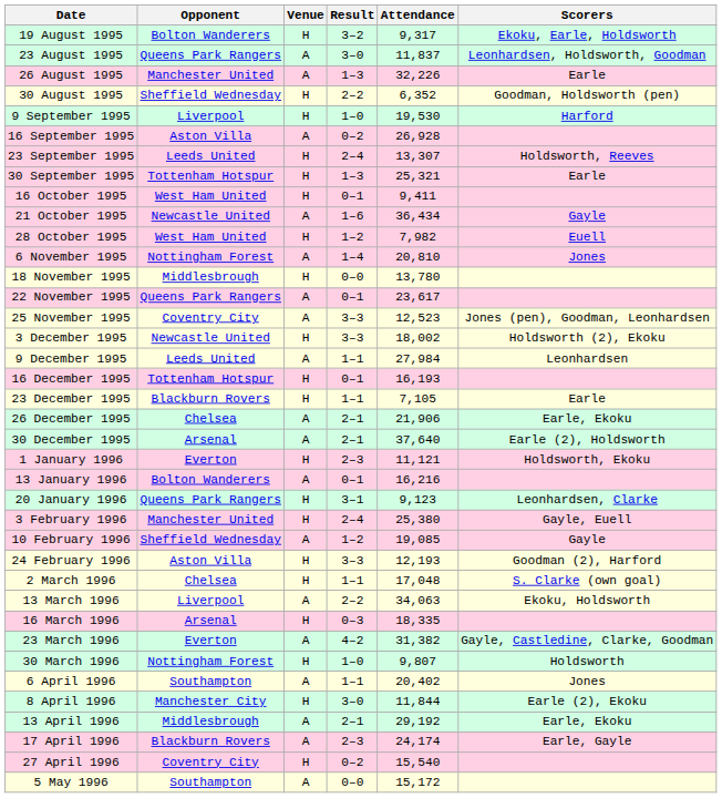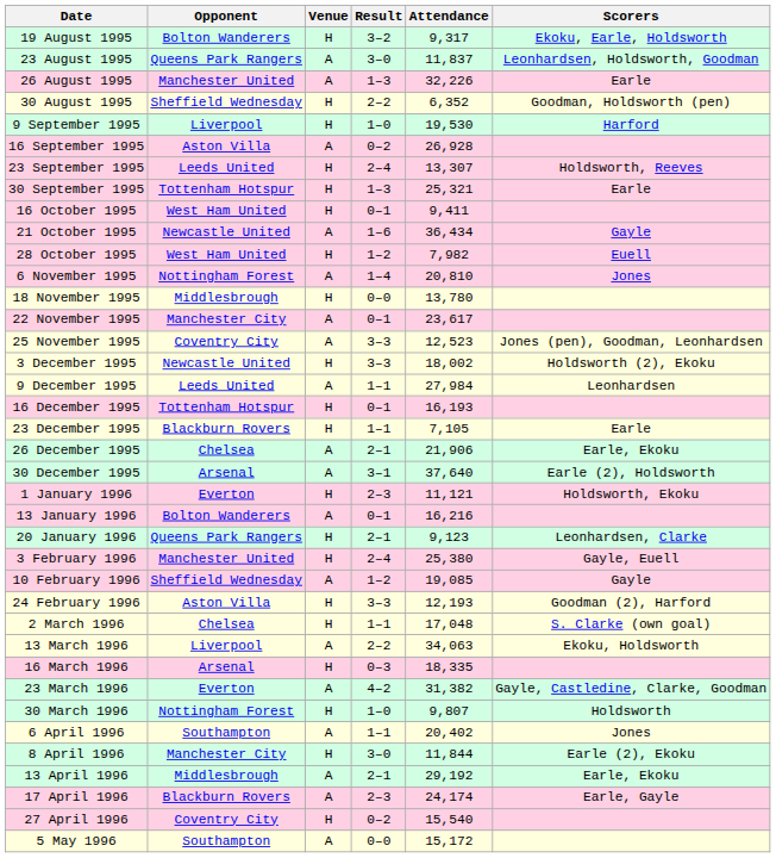 <table class="wikitable sortable" style="font-size:100%; text-align:center">
 <tr>
 <th>Date</th>
 <th>Opponent</th>
 <th>Venue</th>
 <th>Result</th>
 <th>Attendance</th>
 <th>Scorers</th>
 </tr>
 <tr style="background-color: #d0ffe3;">
 <td>19 August 1995</td>
 <td><a href='#'>Bolton Wanderers</a></td>
 <td>H</td>
 <td>3–2</td>
 <td>9,317</td>
 <td><a href='#'>Ekoku</a>, <a href='#'>Earle</a>, <a href='#'>Holdsworth</a></td>
 </tr>
 <tr style="background-color: #d0ffe3;">
 <td>23 August 1995</td>
 <td><a href='#'>Queens Park Rangers</a></td>
 <td>A</td>
 <td>3–0</td>
 <td>11,837</td>
 <td><a href='#'>Leonhardsen</a>, Holdsworth, <a href='#'>Goodman</a></td>
 </tr>
 <tr style="background-color: #ffd0e3;">
 <td>26 August 1995</td>
 <td><a href='#'>Manchester United</a></td>
 <td>A</td>
 <td>1–3</td>
 <td>32,226</td>
 <td>Earle</td>
 </tr>
 <tr style="background-color: #ffffdd;">
 <td>30 August 1995</td>
 <td><a href='#'>Sheffield Wednesday</a></td>
 <td>H</td>
 <td>2–2</td>
 <td>6,352</td>
 <td>Goodman, Holdsworth (pen)</td>
 </tr>
 <tr style="background-color: #d0ffe3;">
 <td>9 September 1995</td>
 <td><a href='#'>Liverpool</a></td>
 <td>H</td>
 <td>1–0</td>
 <td>19,530</td>
 <td><a href='#'>Harford</a></td>
 </tr>
 <tr style="background-color: #ffd0e3;">
 <td>16 September 1995</td>
 <td><a href='#'>Aston Villa</a></td>
 <td>A</td>
 <td>0–2</td>
 <td>26,928</td>
 <td></td>
 </tr>
 <tr style="background-color: #ffd0e3;">
 <td>23 September 1995</td>
 <td><a href='#'>Leeds United</a></td>
 <td>H</td>
 <td>2–4</td>
 <td>13,307</td>
 <td>Holdsworth, <a href='#'>Reeves</a></td>
 </tr>
 <tr style="background-color: #ffd0e3;">
 <td>30 September 1995</td>
 <td><a href='#'>Tottenham Hotspur</a></td>
 <td>H</td>
 <td>1–3</td>
 <td>25,321</td>
 <td>Earle</td>
 </tr>
 <tr style="background-color: #ffd0e3;">
 <td>16 October 1995</td>
 <td><a href='#'>West Ham United</a></td>
 <td>H</td>
 <td>0–1</td>
 <td>9,411</td>
 <td></td>
 </tr>
 <tr style="background-color: #ffd0e3;">
 <td>21 October 1995</td>
 <td><a href='#'>Newcastle United</a></td>
 <td>A</td>
 <td>1–6</td>
 <td>36,434</td>
 <td><a href='#'>Gayle</a></td>
 </tr>
 <tr style="background-color: #ffd0e3;">
 <td>28 October 1995</td>
 <td><a href='#'>West Ham United</a></td>
 <td>H</td>
 <td>1–2</td>
 <td>7,982</td>
 <td><a href='#'>Euell</a></td>
 </tr>
 <tr style="background-color: #ffd0e3;">
 <td>6 November 1995</td>
 <td><a href='#'>Nottingham Forest</a></td>
 <td>A</td>
 <td>1–4</td>
 <td>20,810</td>
 <td><a href='#'>Jones</a></td>
 </tr>
 <tr style="background-color: #ffffdd;">
 <td>18 November 1995</td>
 <td><a href='#'>Middlesbrough</a></td>
 <td>H</td>
 <td>0–0</td>
 <td>13,780</td>
 <td></td>
 </tr>
 <tr style="background-color: #ffd0e3;">
 <td>22 November 1995</td>
-<td><a href='#'>Queens Park Rangers</a></td>
+<td><a href='#'>Manchester City</a></td>
 <td>A</td>
 <td>0–1</td>
 <td>23,617</td>
 <td></td>
 </tr>
 <tr style="background-color: #ffffdd;">
 <td>25 November 1995</td>
 <td><a href='#'>Coventry City</a></td>
 <td>A</td>
 <td>3–3</td>
 <td>12,523</td>
 <td>Jones (pen), Goodman, Leonhardsen</td>
 </tr>
 <tr style="background-color: #ffffdd;">
 <td>3 December 1995</td>
 <td><a href='#'>Newcastle United</a></td>
 <td>H</td>
 <td>3–3</td>
 <td>18,002</td>
 <td>Holdsworth (2), Ekoku</td>
 </tr>
 <tr style="background-color: #ffffdd;">
 <td>9 December 1995</td>
 <td><a href='#'>Leeds United</a></td>
 <td>A</td>
 <td>1–1</td>
 <td>27,984</td>
 <td>Leonhardsen</td>
 </tr>
 <tr style="background-color: #ffd0e3;">
 <td>16 December 1995</td>
 <td><a href='#'>Tottenham Hotspur</a></td>
 <td>H</td>
 <td>0–1</td>
 <td>16,193</td>
 <td></td>
 </tr>
 <tr style="background-color: #ffffdd;">
 <td>23 December 1995</td>
 <td><a href='#'>Blackburn Rovers</a></td>
 <td>H</td>
 <td>1–1</td>
 <td>7,105</td>
 <td>Earle</td>
 </tr>
 <tr style="background-color: #d0ffe3;">
 <td>26 December 1995</td>
 <td><a href='#'>Chelsea</a></td>
 <td>A</td>
 <td>2–1</td>
 <td>21,906</td>
 <td>Earle, Ekoku</td>
 </tr>
 <tr style="background-color: #d0ffe3;">
 <td>30 December 1995</td>
 <td><a href='#'>Arsenal</a></td>
 <td>A</td>
-<td>2–1</td>
+<td>3–1</td>
 <td>37,640</td>
 <td>Earle (2), Holdsworth</td>
 </tr>
 <tr style="background-color: #ffd0e3;">
 <td>1 January 1996</td>
 <td><a href='#'>Everton</a></td>
 <td>H</td>
 <td>2–3</td>
 <td>11,121</td>
 <td>Holdsworth, Ekoku</td>
 </tr>
 <tr style="background-color: #ffd0e3;">
 <td>13 January 1996</td>
 <td><a href='#'>Bolton Wanderers</a></td>
 <td>A</td>
 <td>0–1</td>
 <td>16,216</td>
 <td></td>
 </tr>
 <tr style="background-color: #d0ffe3;">
 <td>20 January 1996</td>
 <td><a href='#'>Queens Park Rangers</a></td>
 <td>H</td>
-<td>3–1</td>
+<td>2–1</td>
 <td>9,123</td>
 <td>Leonhardsen, <a href='#'>Clarke</a></td>
 </tr>
 <tr style="background-color: #ffd0e3;">
 <td>3 February 1996</td>
 <td><a href='#'>Manchester United</a></td>
 <td>H</td>
 <td>2–4</td>
 <td>25,380</td>
 <td>Gayle, Euell</td>
 </tr>
 <tr style="background-color: #ffd0e3;">
 <td>10 February 1996</td>
 <td><a href='#'>Sheffield Wednesday</a></td>
 <td>A</td>
 <td>1–2</td>
 <td>19,085</td>
 <td>Gayle</td>
 </tr>
 <tr style="background-color: #ffffdd;">
 <td>24 February 1996</td>
 <td><a href='#'>Aston Villa</a></td>
 <td>H</td>
 <td>3–3</td>
 <td>12,193</td>
 <td>Goodman (2), Harford</td>
 </tr>
 <tr style="background-color: #ffffdd;">
 <td>2 March 1996</td>
 <td><a href='#'>Chelsea</a></td>
 <td>H</td>
 <td>1–1</td>
 <td>17,048</td>
 <td><a href='#'>S. Clarke</a> (own goal)</td>
 </tr>
 <tr style="background-color: #ffffdd;">
 <td>13 March 1996</td>
 <td><a href='#'>Liverpool</a></td>
 <td>A</td>
 <td>2–2</td>
 <td>34,063</td>
 <td>Ekoku, Holdsworth</td>
 </tr>
 <tr style="background-color: #ffd0e3;">
 <td>16 March 1996</td>
 <td><a href='#'>Arsenal</a></td>
 <td>H</td>
 <td>0–3</td>
 <td>18,335</td>
 <td></td>
 </tr>
 <tr style="background-color: #d0ffe3;">
 <td>23 March 1996</td>
 <td><a href='#'>Everton</a></td>
 <td>A</td>
 <td>4–2</td>
 <td>31,382</td>
 <td>Gayle, <a href='#'>Castledine</a>, Clarke, Goodman</td>
 </tr>
 <tr style="background-color: #d0ffe3;">
 <td>30 March 1996</td>
 <td><a href='#'>Nottingham Forest</a></td>
 <td>H</td>
 <td>1–0</td>
 <td>9,807</td>
 <td>Holdsworth</td>
 </tr>
 <tr style="background-color: #ffffdd;">
 <td>6 April 1996</td>
 <td><a href='#'>Southampton</a></td>
 <td>A</td>
 <td>1–1</td>
 <td>20,402</td>
 <td>Jones</td>
 </tr>
 <tr style="background-color: #d0ffe3;">
 <td>8 April 1996</td>
 <td><a href='#'>Manchester City</a></td>
 <td>H</td>
 <td>3–0</td>
 <td>11,844</td>
 <td>Earle (2), Ekoku</td>
 </tr>
 <tr style="background-color: #d0ffe3;">
 <td>13 April 1996</td>
 <td><a href='#'>Middlesbrough</a></td>
 <td>A</td>
 <td>2–1</td>
 <td>29,192</td>
 <td>Earle, Ekoku</td>
 </tr>
 <tr style="background-color: #ffd0e3;">
 <td>17 April 1996</td>
 <td><a href='#'>Blackburn Rovers</a></td>
 <td>A</td>
 <td>2–3</td>
 <td>24,174</td>
 <td>Earle, Gayle</td>
 </tr>
 <tr style="background-color: #ffd0e3;">
 <td>27 April 1996</td>
 <td><a href='#'>Coventry City</a></td>
 <td>H</td>
 <td>0–2</td>
 <td>15,540</td>
 <td></td>
 </tr>
 <tr style="background-color: #ffffdd;">
 <td>5 May 1996</td>
 <td><a href='#'>Southampton</a></td>
 <td>A</td>
 <td>0–0</td>
 <td>15,172</td>
 <td></td>
 </tr>
 </table>
